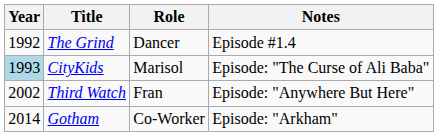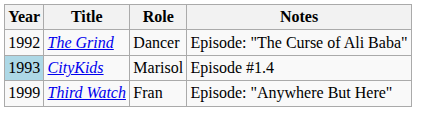 <table class="wikitable sortable">
 <tr>
 <th>Year</th>
 <th>Title</th>
 <th>Role</th>
 <th>Notes</th>
 </tr>
 <tr>
 <td>1992</td>
 <td><a href='#'><em>The Grind</em></a></td>
 <td>Dancer</td>
-<td>Episode #1.4</td>
+<td>Episode: "The Curse of Ali Baba"</td>
 </tr>
 <tr>
 <td style="background: lightblue;">1993</td>
 <td><em><a href='#'>CityKids</a></em></td>
 <td>Marisol</td>
-<td>Episode: "The Curse of Ali Baba"</td>
+<td>Episode #1.4</td>
 </tr>
 <tr>
-<td>2002</td>
+<td>1999</td>
 <td><em><a href='#'>Third Watch</a></em></td>
 <td>Fran</td>
 <td>Episode: "Anywhere But Here"</td>
 </tr>
-<tr>
-<td>2014</td>
-<td><a href='#'><em>Gotham</em></a></td>
-<td>Co-Worker</td>
-<td>Episode: "Arkham"</td>
-</tr>
 </table>
